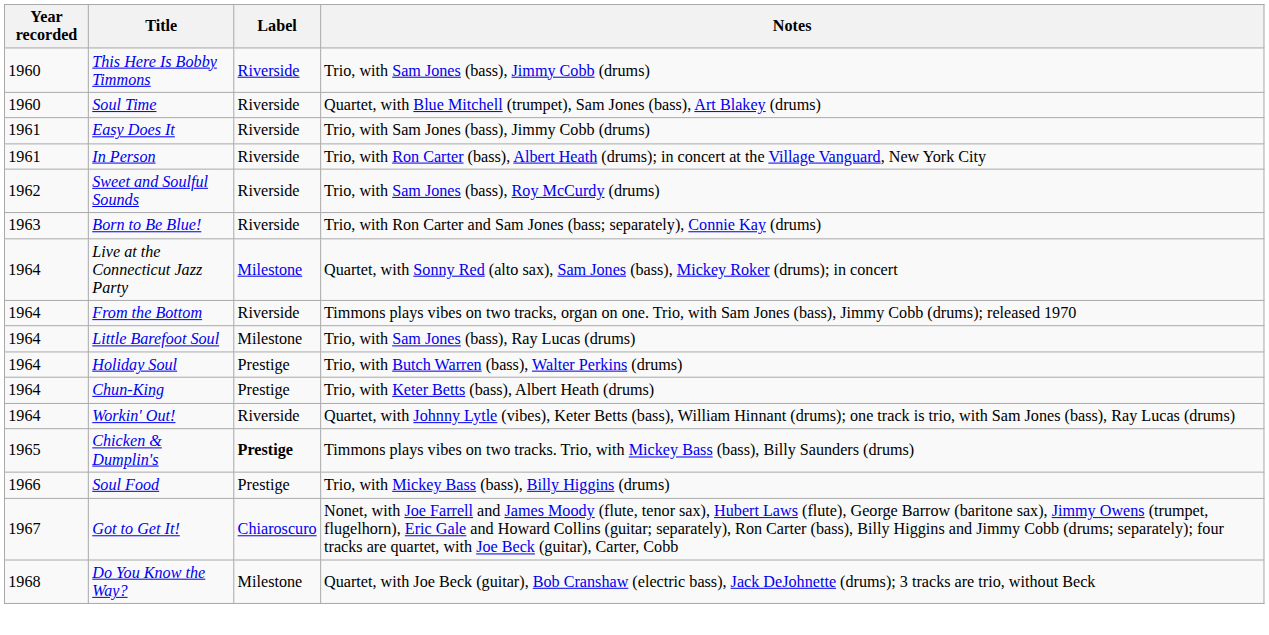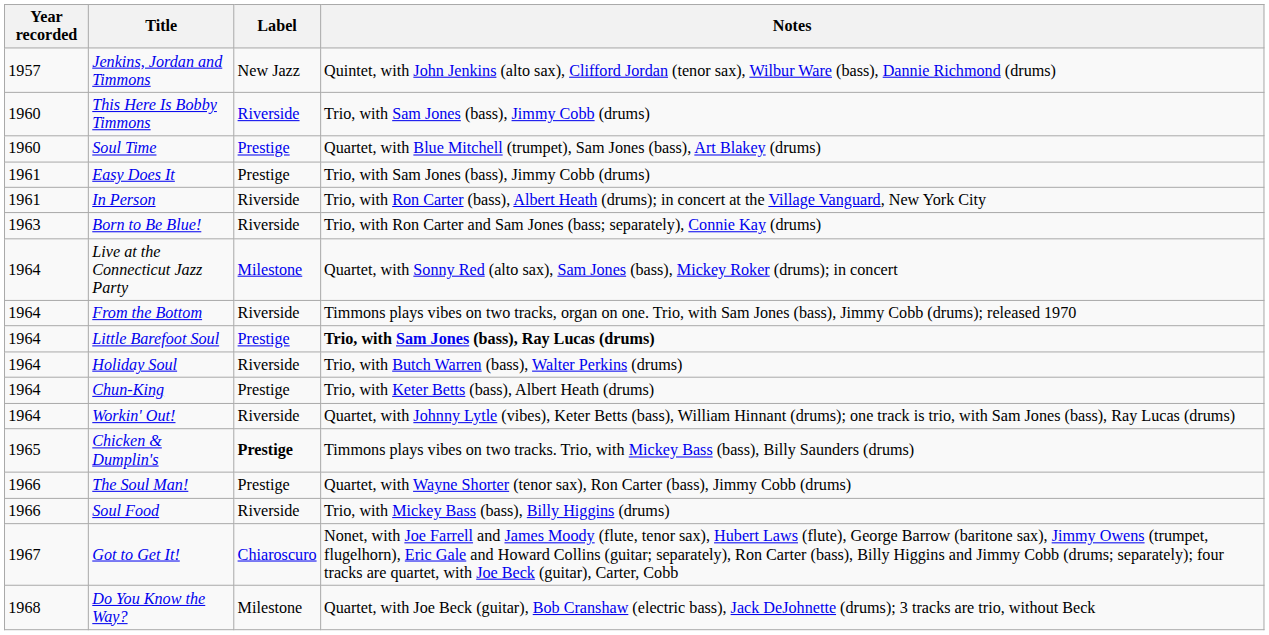 <table class="wikitable sortable">
 <tr>
 <th>Year recorded</th>
 <th>Title</th>
 <th>Label</th>
 <th>Notes</th>
+</tr>
+<tr>
+<td>1957</td>
+<td><em><a href='#'>Jenkins, Jordan and Timmons</a></em></td>
+<td>New Jazz</td>
+<td>Quintet, with <a href='#'>John Jenkins</a> (alto sax), <a href='#'>Clifford Jordan</a> (tenor sax), <a href='#'>Wilbur Ware</a> (bass), <a href='#'>Dannie Richmond</a> (drums)</td>
 </tr>
 <tr>
 <td>1960</td>
 <td><em><a href='#'>This Here Is Bobby Timmons</a></em></td>
 <td><a href='#'>Riverside</a></td>
 <td>Trio, with <a href='#'>Sam Jones</a> (bass), <a href='#'>Jimmy Cobb</a> (drums)</td>
 </tr>
 <tr>
 <td>1960</td>
 <td><em><a href='#'>Soul Time</a></em></td>
-<td>Riverside</td>
+<td><a href='#'>Prestige</a></td>
 <td>Quartet, with <a href='#'>Blue Mitchell</a> (trumpet), Sam Jones (bass), <a href='#'>Art Blakey</a> (drums)</td>
 </tr>
 <tr>
 <td>1961</td>
 <td><em><a href='#'>Easy Does It</a></em></td>
-<td>Riverside</td>
+<td>Prestige</td>
 <td>Trio, with Sam Jones (bass), Jimmy Cobb (drums)</td>
 </tr>
 <tr>
 <td>1961</td>
 <td><em><a href='#'>In Person</a></em></td>
 <td>Riverside</td>
 <td>Trio, with <a href='#'>Ron Carter</a> (bass), <a href='#'>Albert Heath</a> (drums); in concert at the <a href='#'>Village Vanguard</a>, New York City</td>
-</tr>
-<tr>
-<td>1962</td>
-<td><em><a href='#'>Sweet and Soulful Sounds</a></em></td>
-<td>Riverside</td>
-<td>Trio, with <a href='#'>Sam Jones</a> (bass), <a href='#'>Roy McCurdy</a> (drums)</td>
 </tr>
 <tr>
 <td>1963</td>
 <td><em><a href='#'>Born to Be Blue!</a></em></td>
 <td>Riverside</td>
 <td>Trio, with Ron Carter and Sam Jones (bass; separately), <a href='#'>Connie Kay</a> (drums)</td>
 </tr>
 <tr>
 <td>1964</td>
 <td><em>Live at the Connecticut Jazz Party</em></td>
 <td><a href='#'>Milestone</a></td>
 <td>Quartet, with <a href='#'>Sonny Red</a> (alto sax), <a href='#'>Sam Jones</a> (bass), <a href='#'>Mickey Roker</a> (drums); in concert</td>
 </tr>
 <tr>
 <td>1964</td>
 <td><em><a href='#'>From the Bottom</a></em></td>
 <td>Riverside</td>
 <td>Timmons plays vibes on two tracks, organ on one. Trio, with Sam Jones (bass), Jimmy Cobb (drums); released 1970</td>
 </tr>
 <tr>
 <td>1964</td>
 <td><em><a href='#'>Little Barefoot Soul</a></em></td>
-<td>Milestone</td>
-<td>Trio, with <a href='#'>Sam Jones</a> (bass), Ray Lucas (drums)</td>
+<td><a href='#'>Prestige</a></td>
+<td><strong>Trio, with <a href='#'>Sam Jones</a> (bass), Ray Lucas (drums)</strong></td>
 </tr>
 <tr>
 <td>1964</td>
 <td><em><a href='#'>Holiday Soul</a></em></td>
-<td>Prestige</td>
+<td>Riverside</td>
 <td>Trio, with <a href='#'>Butch Warren</a> (bass), <a href='#'>Walter Perkins</a> (drums)</td>
 </tr>
 <tr>
 <td>1964</td>
 <td><em><a href='#'>Chun-King</a></em></td>
 <td>Prestige</td>
 <td>Trio, with <a href='#'>Keter Betts</a> (bass), Albert Heath (drums)</td>
 </tr>
 <tr>
 <td>1964</td>
 <td><em><a href='#'>Workin' Out!</a></em></td>
 <td>Riverside</td>
 <td>Quartet, with <a href='#'>Johnny Lytle</a> (vibes), Keter Betts (bass), William Hinnant (drums); one track is trio, with Sam Jones (bass), Ray Lucas (drums)</td>
 </tr>
 <tr>
 <td>1965</td>
 <td><em><a href='#'>Chicken & Dumplin's</a></em></td>
 <td><strong>Prestige</strong></td>
 <td>Timmons plays vibes on two tracks. Trio, with <a href='#'>Mickey Bass</a> (bass), Billy Saunders (drums)</td>
 </tr>
 <tr>
 <td>1966</td>
+<td><em><a href='#'>The Soul Man!</a></em></td>
+<td>Prestige</td>
+<td>Quartet, with <a href='#'>Wayne Shorter</a> (tenor sax), Ron Carter (bass), Jimmy Cobb (drums)</td>
+</tr>
+<tr>
+<td>1966</td>
 <td><em><a href='#'>Soul Food</a></em></td>
-<td>Prestige</td>
+<td>Riverside</td>
 <td>Trio, with <a href='#'>Mickey Bass</a> (bass), <a href='#'>Billy Higgins</a> (drums)</td>
 </tr>
 <tr>
 <td>1967</td>
 <td><em><a href='#'>Got to Get It!</a></em></td>
 <td><a href='#'>Chiaroscuro</a></td>
 <td>Nonet, with <a href='#'>Joe Farrell</a> and <a href='#'>James Moody</a> (flute, tenor sax), <a href='#'>Hubert Laws</a> (flute), George Barrow (baritone sax), <a href='#'>Jimmy Owens</a> (trumpet, flugelhorn), <a href='#'>Eric Gale</a> and Howard Collins (guitar; separately), Ron Carter (bass), Billy Higgins and Jimmy Cobb (drums; separately); four tracks are quartet, with <a href='#'>Joe Beck</a> (guitar), Carter, Cobb</td>
 </tr>
 <tr>
 <td>1968</td>
 <td><em><a href='#'>Do You Know the Way?</a></em></td>
 <td>Milestone</td>
 <td>Quartet, with Joe Beck (guitar), <a href='#'>Bob Cranshaw</a> (electric bass), <a href='#'>Jack DeJohnette</a> (drums); 3 tracks are trio, without Beck</td>
 </tr>
 </table>
